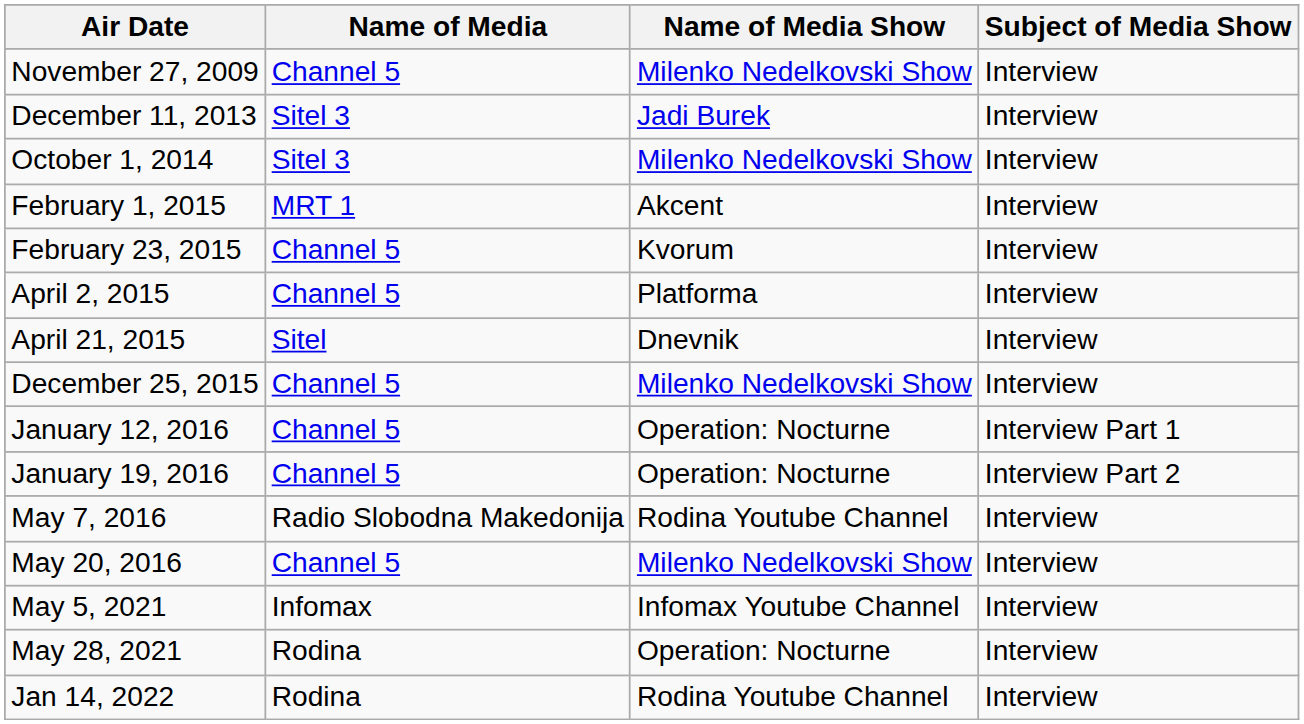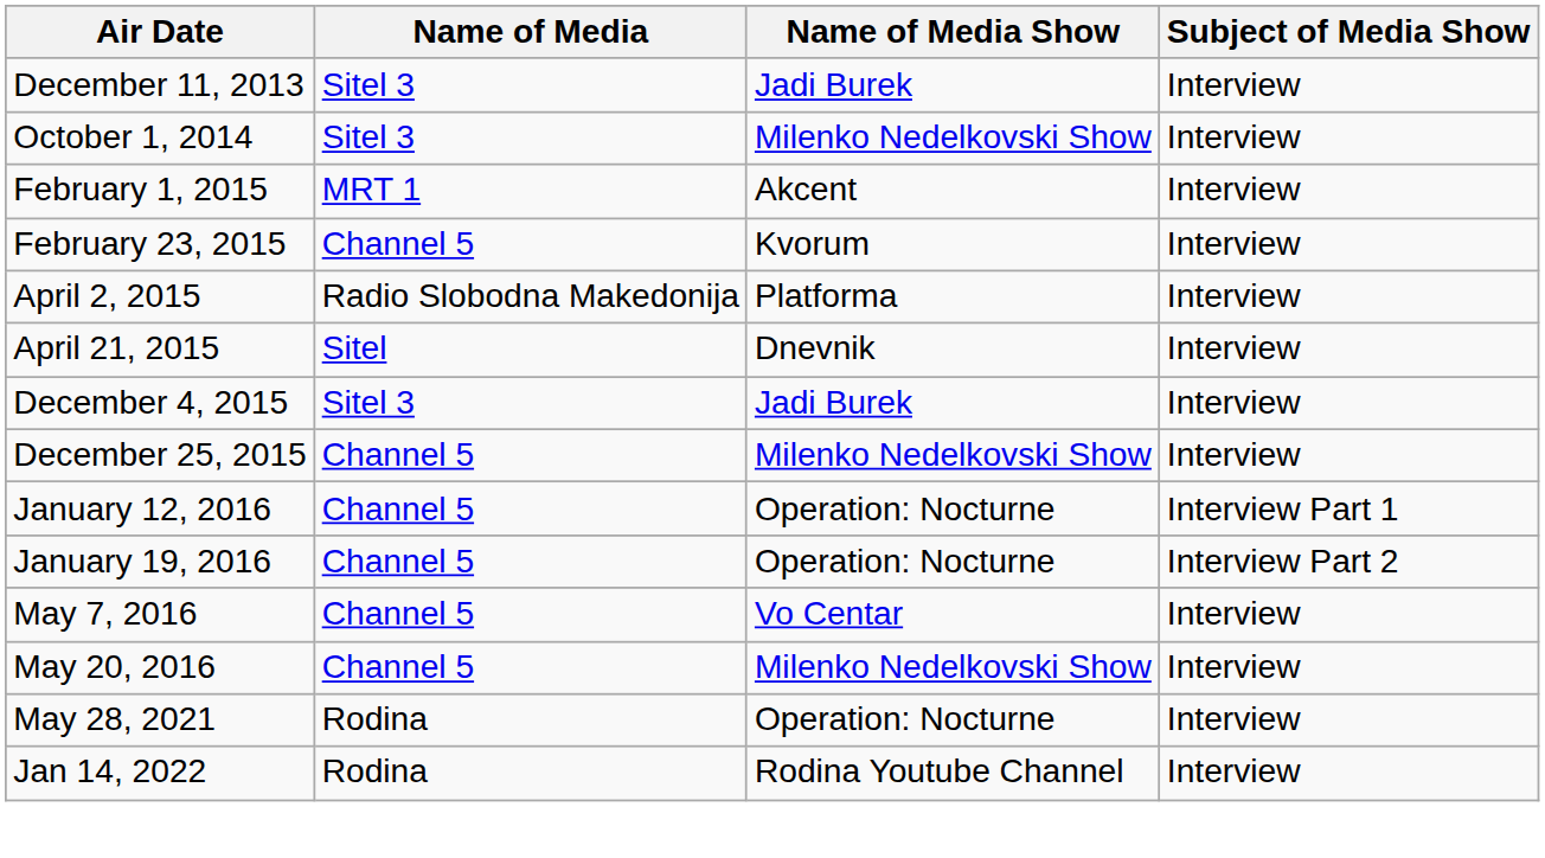 <table class="wikitable sortable">
 <tr>
 <th>Air Date</th>
 <th>Name of Media</th>
 <th>Name of Media Show</th>
 <th>Subject of Media Show</th>
-</tr>
-<tr>
-<td>November 27, 2009</td>
-<td><a href='#'>Channel 5</a></td>
-<td><a href='#'>Milenko Nedelkovski Show</a></td>
-<td>Interview</td>
 </tr>
 <tr>
 <td>December 11, 2013</td>
 <td><a href='#'>Sitel 3</a></td>
 <td><a href='#'>Jadi Burek</a></td>
 <td>Interview</td>
 </tr>
 <tr>
 <td>October 1, 2014</td>
 <td><a href='#'>Sitel 3</a></td>
 <td><a href='#'>Milenko Nedelkovski Show</a></td>
 <td>Interview</td>
 </tr>
 <tr>
 <td>February 1, 2015</td>
 <td><a href='#'>MRT 1</a></td>
 <td>Akcent </td>
 <td>Interview</td>
 </tr>
 <tr>
 <td>February 23, 2015</td>
 <td><a href='#'>Channel 5</a></td>
 <td>Kvorum </td>
 <td>Interview</td>
 </tr>
 <tr>
 <td>April 2, 2015</td>
-<td><a href='#'>Channel 5</a></td>
+<td>Radio Slobodna Makedonija</td>
 <td>Platforma </td>
 <td>Interview</td>
 </tr>
 <tr>
 <td>April 21, 2015</td>
 <td><a href='#'>Sitel</a></td>
 <td>Dnevnik </td>
+<td>Interview</td>
+</tr>
+<tr>
+<td>December 4, 2015</td>
+<td><a href='#'>Sitel 3</a></td>
+<td><a href='#'>Jadi Burek</a></td>
 <td>Interview</td>
 </tr>
 <tr>
 <td>December 25, 2015</td>
 <td><a href='#'>Channel 5</a></td>
 <td><a href='#'>Milenko Nedelkovski Show</a></td>
 <td>Interview</td>
 </tr>
 <tr>
 <td>January 12, 2016</td>
 <td><a href='#'>Channel 5</a></td>
 <td>Operation: Nocturne</td>
 <td>Interview Part 1</td>
 </tr>
 <tr>
 <td>January 19, 2016</td>
 <td><a href='#'>Channel 5</a></td>
 <td>Operation: Nocturne</td>
 <td>Interview Part 2</td>
 </tr>
 <tr>
 <td>May 7, 2016</td>
-<td>Radio Slobodna Makedonija</td>
-<td>Rodina Youtube Channel</td>
+<td><a href='#'>Channel 5</a></td>
+<td><a href='#'>Vo Centar</a></td>
 <td>Interview</td>
 </tr>
 <tr>
 <td>May 20, 2016</td>
 <td><a href='#'>Channel 5</a></td>
 <td><a href='#'>Milenko Nedelkovski Show</a></td>
-<td>Interview</td>
-</tr>
-<tr>
-<td>May 5, 2021</td>
-<td>Infomax</td>
-<td>Infomax Youtube Channel</td>
 <td>Interview</td>
 </tr>
 <tr>
 <td>May 28, 2021</td>
 <td>Rodina</td>
 <td>Operation: Nocturne</td>
 <td>Interview</td>
 </tr>
 <tr>
 <td>Jan 14, 2022</td>
 <td>Rodina</td>
 <td>Rodina Youtube Channel</td>
 <td>Interview</td>
 </tr>
 </table>
